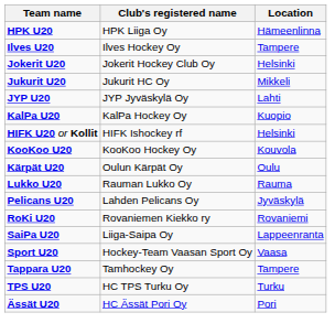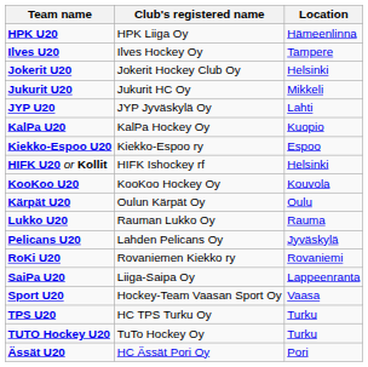 <table class="wikitable sortable">
 <tr>
 <th><strong>Team name</strong></th>
 <th>Club's registered name</th>
 <th>Location</th>
 </tr>
 <tr>
 <td><a href='#'><strong>HPK U20</strong></a></td>
 <td>HPK Liiga Oy</td>
 <td> <a href='#'>Hämeenlinna</a></td>
 </tr>
 <tr>
 <td><a href='#'><strong>Ilves U20</strong></a></td>
 <td>Ilves Hockey Oy</td>
 <td> <a href='#'>Tampere</a></td>
 </tr>
 <tr>
 <td><a href='#'><strong>Jokerit U20</strong></a></td>
 <td>Jokerit Hockey Club Oy</td>
 <td> <a href='#'>Helsinki</a></td>
 </tr>
 <tr>
 <td><a href='#'><strong>Jukurit U20</strong></a></td>
 <td>Jukurit HC Oy</td>
 <td> <a href='#'>Mikkeli</a></td>
 </tr>
 <tr>
 <td><a href='#'><strong>JYP U20</strong></a></td>
 <td>JYP Jyväskylä Oy</td>
 <td> <a href='#'>Lahti</a></td>
 </tr>
 <tr>
 <td><a href='#'><strong>KalPa U20</strong></a></td>
 <td>KalPa Hockey Oy</td>
 <td> <a href='#'>Kuopio</a></td>
+</tr>
+<tr>
+<td><a href='#'><strong>Kiekko-Espoo U20</strong></a></td>
+<td>Kiekko-Espoo ry</td>
+<td> <a href='#'>Espoo</a></td>
 </tr>
 <tr>
 <td><strong><a href='#'>HIFK U20</a></strong> <em>or</em> <strong>Kollit</strong></td>
 <td>HIFK Ishockey rf</td>
 <td> <a href='#'>Helsinki</a></td>
 </tr>
 <tr>
 <td><a href='#'><strong>KooKoo U20</strong></a></td>
 <td>KooKoo Hockey Oy</td>
 <td> <a href='#'>Kouvola</a></td>
 </tr>
 <tr>
 <td><a href='#'><strong>Kärpät U20</strong></a></td>
 <td>Oulun Kärpät Oy</td>
 <td> <a href='#'>Oulu</a></td>
 </tr>
 <tr>
 <td><a href='#'><strong>Lukko U20</strong></a></td>
 <td>Rauman Lukko Oy</td>
 <td> <a href='#'>Rauma</a></td>
 </tr>
 <tr>
 <td><a href='#'><strong>Pelicans U20</strong></a></td>
 <td>Lahden Pelicans Oy</td>
 <td> <a href='#'>Jyväskylä</a></td>
 </tr>
 <tr>
 <td><a href='#'><strong>RoKi U20</strong></a></td>
 <td>Rovaniemen Kiekko ry</td>
 <td> <a href='#'>Rovaniemi</a></td>
 </tr>
 <tr>
 <td><a href='#'><strong>SaiPa U20</strong></a></td>
 <td>Liiga-Saipa Oy</td>
 <td> <a href='#'>Lappeenranta</a></td>
 </tr>
 <tr>
 <td><a href='#'><strong>Sport U20</strong></a></td>
 <td>Hockey-Team Vaasan Sport Oy</td>
 <td> <a href='#'>Vaasa</a></td>
 </tr>
 <tr>
-<td><a href='#'><strong>Tappara U20</strong></a></td>
-<td>Tamhockey Oy</td>
-<td> <a href='#'>Tampere</a></td>
+<td><a href='#'><strong>TPS U20</strong></a></td>
+<td>HC TPS Turku Oy</td>
+<td> <a href='#'>Turku</a></td>
 </tr>
 <tr>
-<td><a href='#'><strong>TPS U20</strong></a></td>
-<td>HC TPS Turku Oy</td>
+<td><a href='#'><strong>TUTO Hockey U20</strong></a></td>
+<td>TuTo Hockey Oy</td>
 <td> <a href='#'>Turku</a></td>
 </tr>
 <tr>
 <td><strong><a href='#'>Ässät U20</a></strong></td>
 <td><a href='#'>HC Ässät Pori Oy</a></td>
 <td> <a href='#'>Pori</a></td>
 </tr>
 </table>
